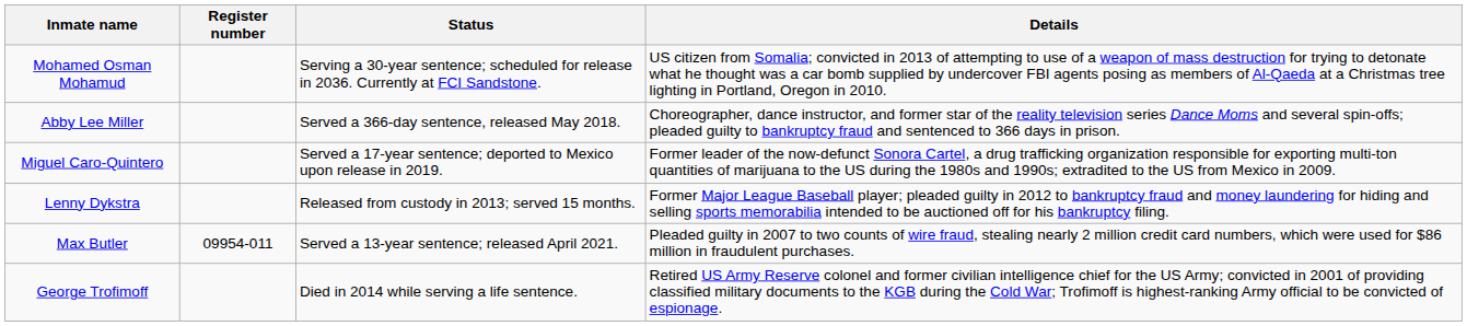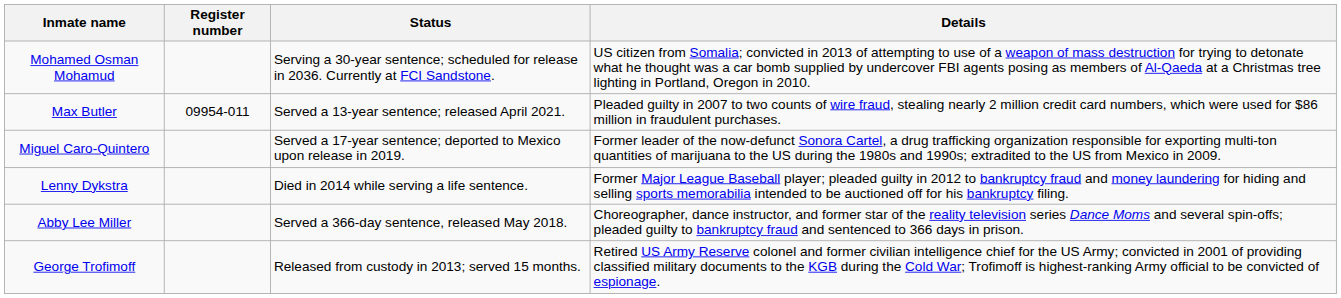 <table class="wikitable sortable">
 <tr>
 <th width=12%>Inmate name</th>
 <th width=8%>Register number</th>
 <th width=24%>Status</th>
 <th width=56%>Details</th>
 </tr>
 <tr>
 <td style="text-align:center;"><a href='#'>Mohamed Osman Mohamud</a></td>
 <td style="text-align:center;"> </td>
 <td>Serving a 30-year sentence; scheduled for release in 2036. Currently at <a href='#'>FCI Sandstone</a>.</td>
 <td>US citizen from <a href='#'>Somalia</a>; convicted in 2013 of attempting to use of a <a href='#'>weapon of mass destruction</a> for trying to detonate what he thought was a car bomb supplied by undercover FBI agents posing as members of <a href='#'>Al-Qaeda</a> at a Christmas tree lighting in Portland, Oregon in 2010.</td>
 </tr>
 <tr>
-<td align="center"><a href='#'>Abby Lee Miller</a></td>
-<td align="center"></td>
-<td>Served a 366-day sentence, released May 2018.</td>
-<td>Choreographer, dance instructor, and former star of the <a href='#'>reality television</a> series <em><a href='#'>Dance Moms</a></em> and several spin-offs; pleaded guilty to <a href='#'>bankruptcy fraud</a> and sentenced to 366 days in prison.</td>
+<td style="text-align:center;"><a href='#'>Max Butler</a></td>
+<td style="text-align:center;">09954-011</td>
+<td>Served a 13-year sentence; released April 2021.</td>
+<td>Pleaded guilty in 2007 to two counts of <a href='#'>wire fraud</a>, stealing nearly 2 million credit card numbers, which were used for $86 million in fraudulent purchases.</td>
 </tr>
 <tr>
 <td align="center"><a href='#'>Miguel Caro-Quintero</a></td>
 <td align="center"> </td>
 <td>Served a 17-year sentence; deported to Mexico upon release in 2019.</td>
 <td>Former leader of the now-defunct <a href='#'>Sonora Cartel</a>, a drug trafficking organization responsible for exporting multi-ton quantities of marijuana to the US during the 1980s and 1990s; extradited to the US from Mexico in 2009.</td>
 </tr>
 <tr>
 <td align="center"><a href='#'>Lenny Dykstra</a></td>
 <td align="center"></td>
-<td>Released from custody in 2013; served 15 months.</td>
+<td>Died in 2014 while serving a life sentence.</td>
 <td>Former <a href='#'>Major League Baseball</a> player; pleaded guilty in 2012 to <a href='#'>bankruptcy fraud</a> and <a href='#'>money laundering</a> for hiding and selling <a href='#'>sports memorabilia</a> intended to be auctioned off for his <a href='#'>bankruptcy</a> filing.</td>
 </tr>
 <tr>
-<td style="text-align:center;"><a href='#'>Max Butler</a></td>
-<td style="text-align:center;">09954-011</td>
-<td>Served a 13-year sentence; released April 2021.</td>
-<td>Pleaded guilty in 2007 to two counts of <a href='#'>wire fraud</a>, stealing nearly 2 million credit card numbers, which were used for $86 million in fraudulent purchases.</td>
+<td align="center"><a href='#'>Abby Lee Miller</a></td>
+<td align="center"></td>
+<td>Served a 366-day sentence, released May 2018.</td>
+<td>Choreographer, dance instructor, and former star of the <a href='#'>reality television</a> series <em><a href='#'>Dance Moms</a></em> and several spin-offs; pleaded guilty to <a href='#'>bankruptcy fraud</a> and sentenced to 366 days in prison.</td>
 </tr>
 <tr>
 <td align="center"><a href='#'>George Trofimoff</a></td>
 <td align="center"></td>
-<td>Died in 2014 while serving a life sentence.</td>
+<td>Released from custody in 2013; served 15 months.</td>
 <td>Retired <a href='#'>US Army Reserve</a> colonel and former civilian intelligence chief for the US Army; convicted in 2001 of providing classified military documents to the <a href='#'>KGB</a> during the <a href='#'>Cold War</a>; Trofimoff is highest-ranking Army official to be convicted of <a href='#'>espionage</a>.</td>
 </tr>
 </table>
